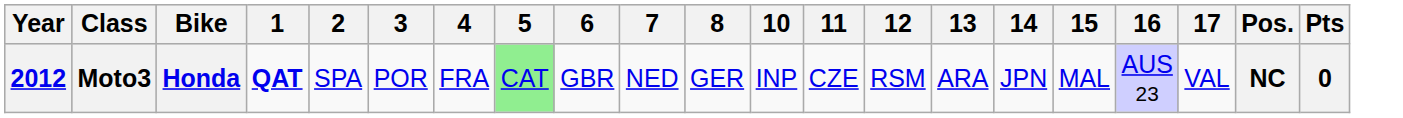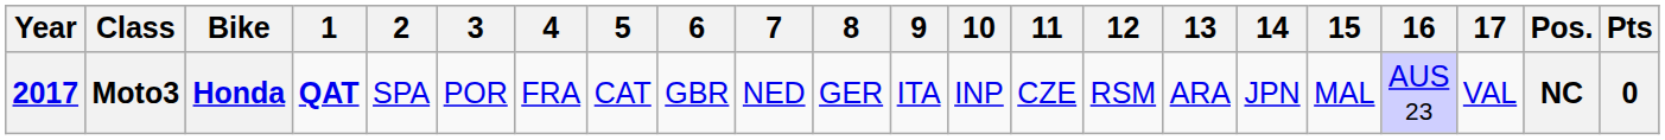 <table class="wikitable" style="text-align:center">
 <tr>
 <th>Year</th>
 <th>Class</th>
 <th>Bike</th>
 <th>1</th>
 <th>2</th>
 <th>3</th>
 <th>4</th>
 <th>5</th>
 <th>6</th>
 <th>7</th>
 <th>8</th>
+<th>9</th>
 <th>10</th>
 <th>11</th>
 <th>12</th>
 <th>13</th>
 <th>14</th>
 <th>15</th>
 <th>16</th>
 <th>17</th>
 <th>Pos.</th>
 <th>Pts</th>
 </tr>
 <tr>
-<th><a href='#'>2012</a></th>
+<th><a href='#'>2017</a></th>
 <th>Moto3</th>
 <th><a href='#'>Honda</a></th>
 <td><strong><a href='#'>QAT</a></strong></td>
 <td><a href='#'>SPA</a></td>
 <td><a href='#'>POR</a></td>
 <td><a href='#'>FRA</a></td>
-<td style="background: lightgreen;"><a href='#'>CAT</a></td>
+<td><a href='#'>CAT</a></td>
 <td><a href='#'>GBR</a></td>
 <td><a href='#'>NED</a></td>
 <td><a href='#'>GER</a></td>
+<td><a href='#'>ITA</a></td>
 <td><a href='#'>INP</a></td>
 <td><a href='#'>CZE</a></td>
 <td><a href='#'>RSM</a></td>
 <td><a href='#'>ARA</a></td>
 <td><a href='#'>JPN</a></td>
 <td><a href='#'>MAL</a></td>
 <td style="background:#CFCFFF;"><a href='#'>AUS</a><br><small>23</small></td>
 <td><a href='#'>VAL</a></td>
 <th>NC</th>
 <th>0</th>
 </tr>
 </table>
